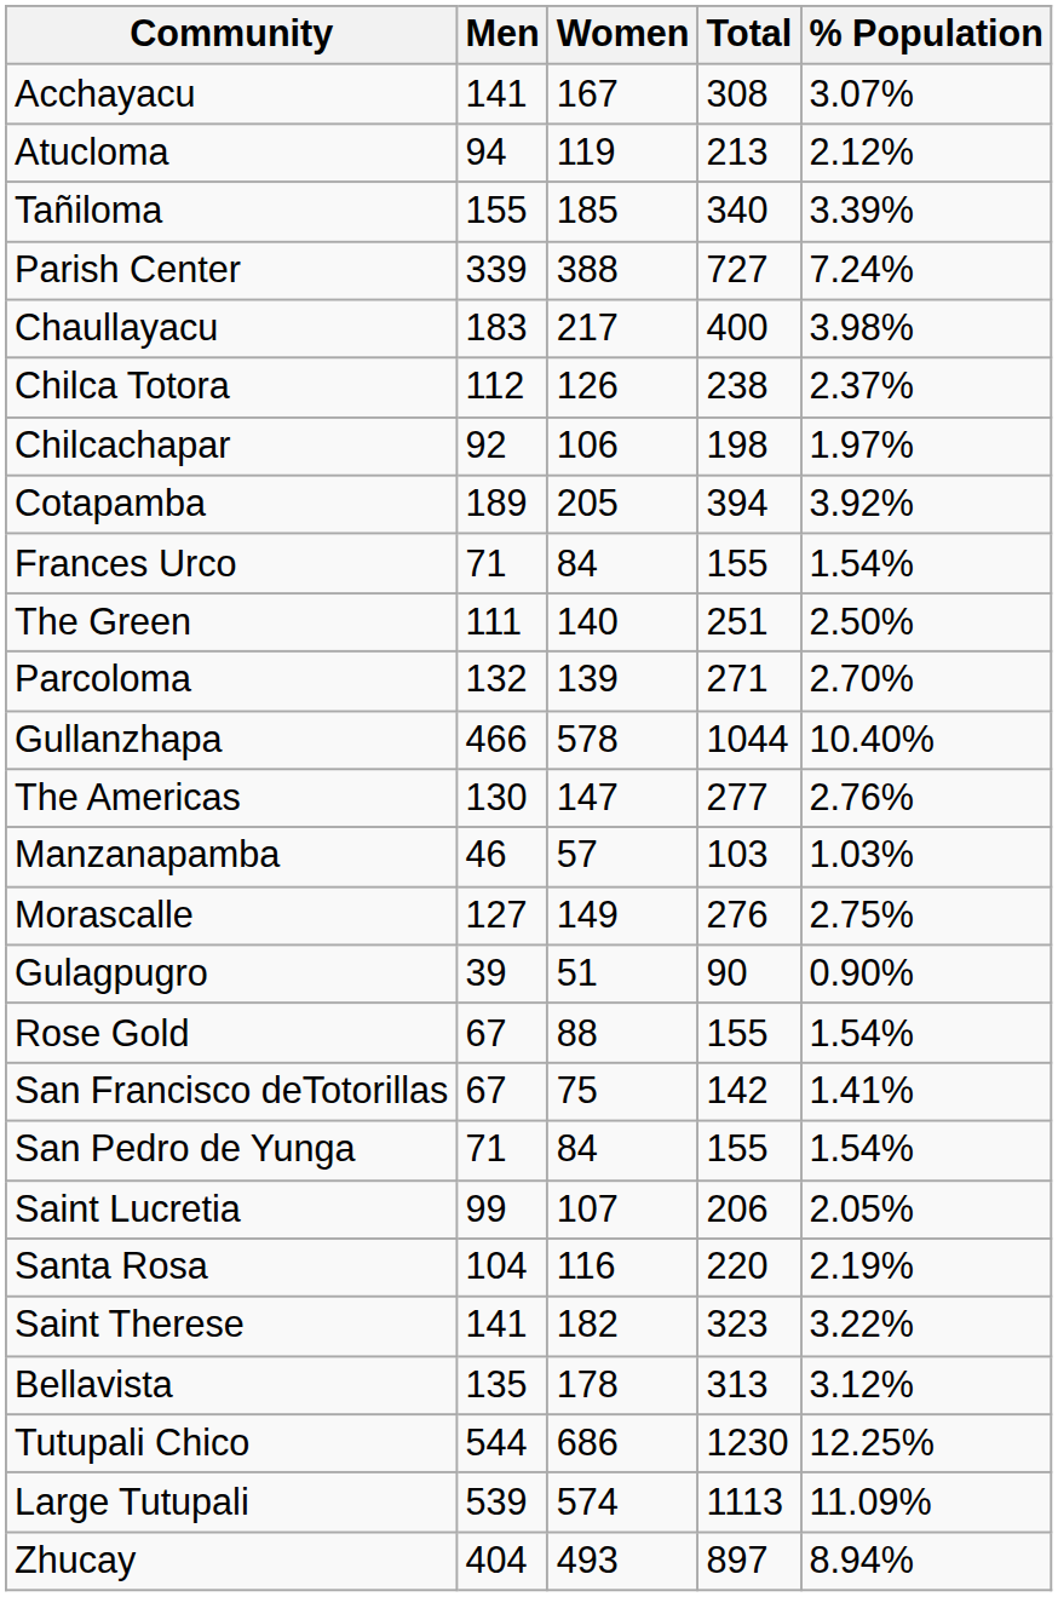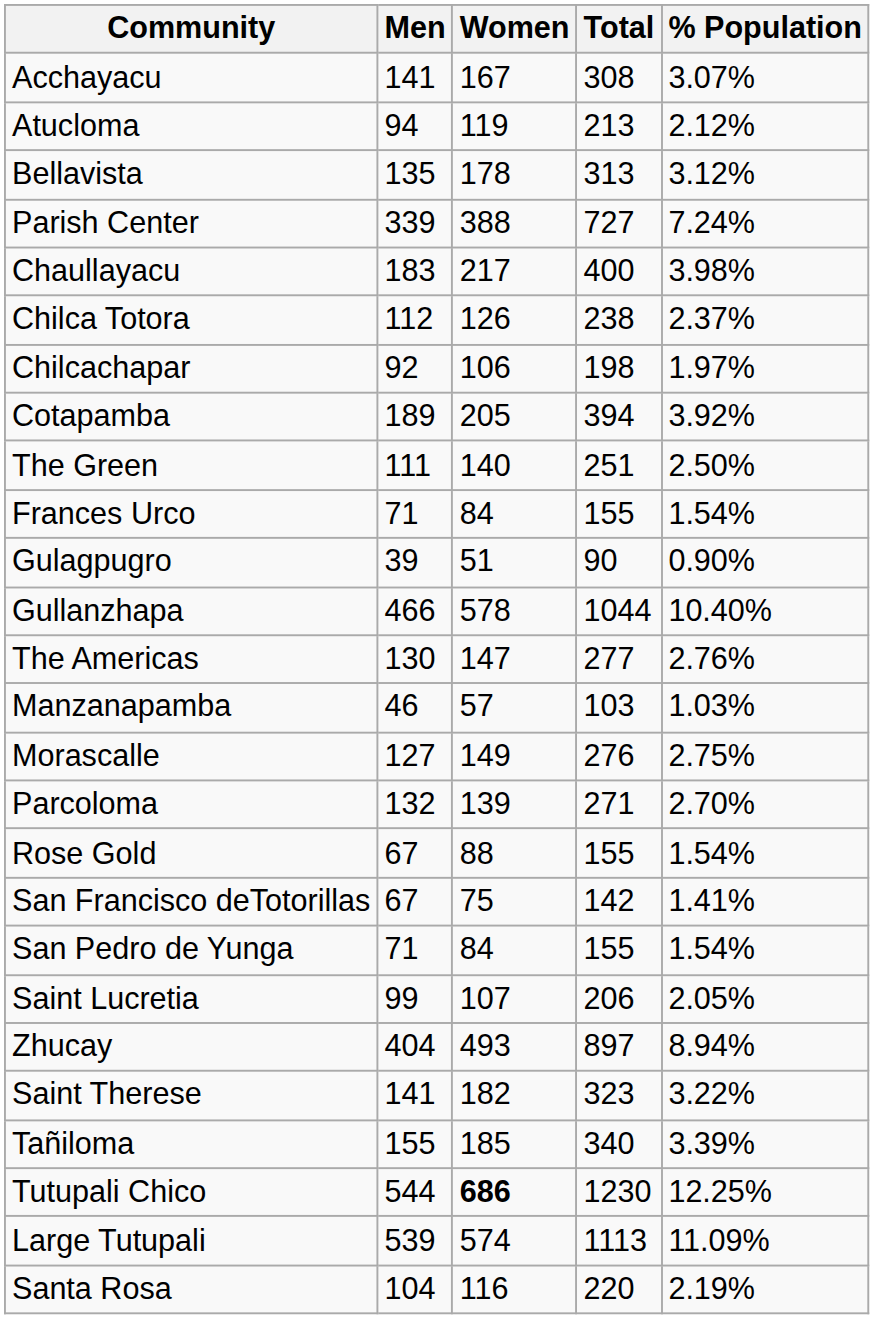 <table class="wikitable">
 <tr>
 <th>Community</th>
 <th>Men</th>
 <th>Women</th>
 <th>Total</th>
 <th>% Population</th>
 </tr>
 <tr>
 <td>Acchayacu</td>
 <td>141</td>
 <td>167</td>
 <td>308</td>
 <td>3.07%</td>
 </tr>
 <tr>
 <td>Atucloma</td>
 <td>94</td>
 <td>119</td>
 <td>213</td>
 <td>2.12%</td>
 </tr>
 <tr>
-<td>Tañiloma</td>
-<td>155</td>
-<td>185</td>
-<td>340</td>
-<td>3.39%</td>
+<td>Bellavista</td>
+<td>135</td>
+<td>178</td>
+<td>313</td>
+<td>3.12%</td>
 </tr>
 <tr>
 <td>Parish Center</td>
 <td>339</td>
 <td>388</td>
 <td>727</td>
 <td>7.24%</td>
 </tr>
 <tr>
 <td>Chaullayacu</td>
 <td>183</td>
 <td>217</td>
 <td>400</td>
 <td>3.98%</td>
 </tr>
 <tr>
 <td>Chilca Totora</td>
 <td>112</td>
 <td>126</td>
 <td>238</td>
 <td>2.37%</td>
 </tr>
 <tr>
 <td>Chilcachapar</td>
 <td>92</td>
 <td>106</td>
 <td>198</td>
 <td>1.97%</td>
 </tr>
 <tr>
 <td>Cotapamba</td>
 <td>189</td>
 <td>205</td>
 <td>394</td>
 <td>3.92%</td>
 </tr>
 <tr>
+<td>The Green</td>
+<td>111</td>
+<td>140</td>
+<td>251</td>
+<td>2.50%</td>
+</tr>
+<tr>
 <td>Frances Urco</td>
 <td>71</td>
 <td>84</td>
 <td>155</td>
 <td>1.54%</td>
 </tr>
 <tr>
-<td>The Green</td>
-<td>111</td>
-<td>140</td>
-<td>251</td>
-<td>2.50%</td>
-</tr>
-<tr>
-<td>Parcoloma</td>
-<td>132</td>
-<td>139</td>
-<td>271</td>
-<td>2.70%</td>
+<td>Gulagpugro</td>
+<td>39</td>
+<td>51</td>
+<td>90</td>
+<td>0.90%</td>
 </tr>
 <tr>
 <td>Gullanzhapa</td>
 <td>466</td>
 <td>578</td>
 <td>1044</td>
 <td>10.40%</td>
 </tr>
 <tr>
 <td>The Americas</td>
 <td>130</td>
 <td>147</td>
 <td>277</td>
 <td>2.76%</td>
 </tr>
 <tr>
 <td>Manzanapamba</td>
 <td>46</td>
 <td>57</td>
 <td>103</td>
 <td>1.03%</td>
 </tr>
 <tr>
 <td>Morascalle</td>
 <td>127</td>
 <td>149</td>
 <td>276</td>
 <td>2.75%</td>
 </tr>
 <tr>
-<td>Gulagpugro</td>
-<td>39</td>
-<td>51</td>
-<td>90</td>
-<td>0.90%</td>
+<td>Parcoloma</td>
+<td>132</td>
+<td>139</td>
+<td>271</td>
+<td>2.70%</td>
 </tr>
 <tr>
 <td>Rose Gold</td>
 <td>67</td>
 <td>88</td>
 <td>155</td>
 <td>1.54%</td>
 </tr>
 <tr>
 <td>San Francisco deTotorillas</td>
 <td>67</td>
 <td>75</td>
 <td>142</td>
 <td>1.41%</td>
 </tr>
 <tr>
 <td>San Pedro de Yunga</td>
 <td>71</td>
 <td>84</td>
 <td>155</td>
 <td>1.54%</td>
 </tr>
 <tr>
 <td>Saint Lucretia</td>
 <td>99</td>
 <td>107</td>
 <td>206</td>
 <td>2.05%</td>
 </tr>
 <tr>
-<td>Santa Rosa</td>
-<td>104</td>
-<td>116</td>
-<td>220</td>
-<td>2.19%</td>
+<td>Zhucay</td>
+<td>404</td>
+<td>493</td>
+<td>897</td>
+<td>8.94%</td>
 </tr>
 <tr>
 <td>Saint Therese</td>
 <td>141</td>
 <td>182</td>
 <td>323</td>
 <td>3.22%</td>
 </tr>
 <tr>
-<td>Bellavista</td>
-<td>135</td>
-<td>178</td>
-<td>313</td>
-<td>3.12%</td>
+<td>Tañiloma</td>
+<td>155</td>
+<td>185</td>
+<td>340</td>
+<td>3.39%</td>
 </tr>
 <tr>
 <td>Tutupali Chico</td>
 <td>544</td>
-<td>686</td>
+<td><strong>686</strong></td>
 <td>1230</td>
 <td>12.25%</td>
 </tr>
 <tr>
 <td>Large Tutupali</td>
 <td>539</td>
 <td>574</td>
 <td>1113</td>
 <td>11.09%</td>
 </tr>
 <tr>
-<td>Zhucay</td>
-<td>404</td>
-<td>493</td>
-<td>897</td>
-<td>8.94%</td>
+<td>Santa Rosa</td>
+<td>104</td>
+<td>116</td>
+<td>220</td>
+<td>2.19%</td>
 </tr>
 </table>
